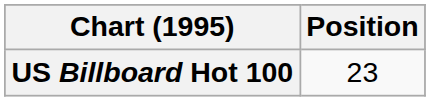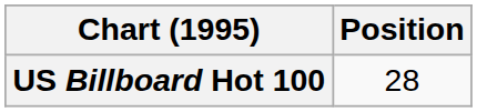 <table class="wikitable plainrowheaders">
 <tr>
 <th scope="col">Chart (1995)</th>
 <th scope="col">Position</th>
 </tr>
 <tr>
 <th scope="row">US <em>Billboard</em> Hot 100</th>
-<td align="center">23</td>
+<td align="center">28</td>
 </tr>
 </table>
